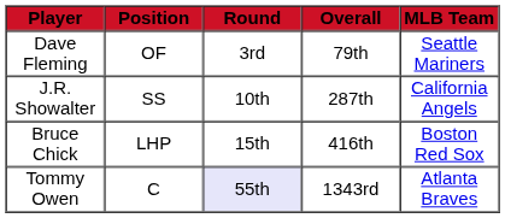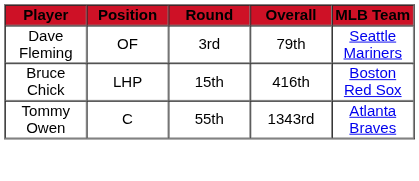 <table cellpadding="1" border="1" cellspacing="0" width="70%">
 <tr>
 <th bgcolor="#CE1126" width="20%"><span>Player</span></th>
 <th bgcolor="#CE1126" width="20%"><span>Position</span></th>
 <th bgcolor="#CE1126" width="20%"><span>Round</span></th>
 <th bgcolor="#CE1126" width="20%"><span>Overall</span></th>
 <th bgcolor="#CE1126" width="20%"><span>MLB Team</span></th>
 </tr>
 <tr align="center">
 <td>Dave Fleming</td>
 <td>OF</td>
 <td>3rd</td>
 <td>79th</td>
 <td><a href='#'>Seattle Mariners</a></td>
 </tr>
 <tr align="center">
-<td>J.R. Showalter</td>
-<td>SS</td>
-<td>10th</td>
-<td>287th</td>
-<td><a href='#'>California Angels</a></td>
-</tr>
-<tr align="center">
 <td>Bruce Chick</td>
 <td>LHP</td>
 <td>15th</td>
 <td>416th</td>
 <td><a href='#'>Boston Red Sox</a></td>
 </tr>
 <tr align="center">
 <td>Tommy Owen</td>
 <td>C</td>
-<td style="background: lavender;">55th</td>
+<td>55th</td>
 <td>1343rd</td>
 <td><a href='#'>Atlanta Braves</a></td>
 </tr>
 </table>
